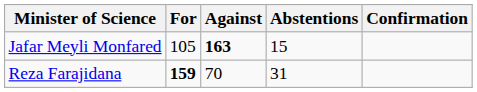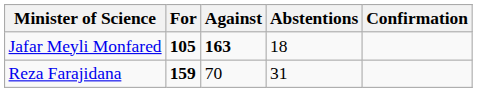 <table class="wikitable">
 <tr>
 <th>Minister of Science</th>
 <th>For</th>
 <th>Against</th>
 <th>Abstentions</th>
 <th>Confirmation</th>
 </tr>
 <tr>
 <td><a href='#'>Jafar Meyli Monfared</a></td>
-<td>105</td>
+<td><strong>105</strong></td>
 <td><strong>163</strong></td>
-<td>15</td>
+<td>18</td>
 <td></td>
 </tr>
 <tr>
 <td><a href='#'>Reza Farajidana</a></td>
 <td><strong>159</strong></td>
 <td>70</td>
 <td>31</td>
 <td></td>
 </tr>
 </table>
